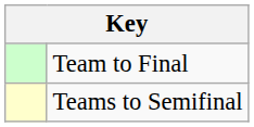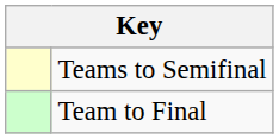 <table class="wikitable" style="text-align: center;">
 <tr>
 <th colspan=2>Key</th>
 </tr>
 <tr>
+<td style="background:#ffffcc; width:20px;"></td>
+<td align=left>Teams to Semifinal</td>
+</tr>
+<tr>
 <td style="background:#ccffcc; width:20px;"></td>
 <td align=left>Team to Final</td>
 </tr>
-<tr>
-<td style="background:#ffffcc; width:20px;"></td>
-<td align=left>Teams to Semifinal</td>
-</tr>
 </table>
